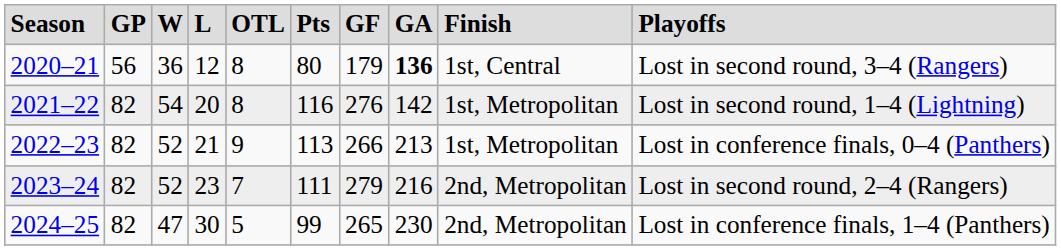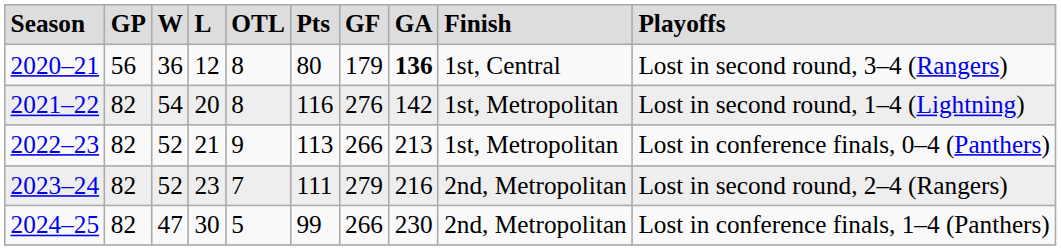 <table class="wikitable">
 <tr style="font-weight:bold; background:#ddd;">
 <td>Season</td>
 <td>GP</td>
 <td>W</td>
 <td>L</td>
 <td>OTL</td>
 <td>Pts</td>
 <td>GF</td>
 <td>GA</td>
 <td>Finish</td>
 <td>Playoffs</td>
 </tr>
 <tr>
 <td><a href='#'>2020–21</a></td>
 <td>56</td>
 <td>36</td>
 <td>12</td>
 <td>8</td>
 <td>80</td>
 <td>179</td>
 <td><strong>136</strong></td>
 <td>1st, Central</td>
 <td>Lost in second round, 3–4 (<a href='#'>Rangers</a>)</td>
 </tr>
 <tr style="background:#eee;">
 <td><a href='#'>2021–22</a></td>
 <td>82</td>
 <td>54</td>
 <td>20</td>
 <td>8</td>
 <td>116</td>
 <td>276</td>
 <td>142</td>
 <td>1st, Metropolitan</td>
 <td>Lost in second round, 1–4 (<a href='#'>Lightning</a>)</td>
 </tr>
 <tr>
 <td><a href='#'>2022–23</a></td>
 <td>82</td>
 <td>52</td>
 <td>21</td>
 <td>9</td>
 <td>113</td>
 <td>266</td>
 <td>213</td>
 <td>1st, Metropolitan</td>
 <td>Lost in conference finals, 0–4 (<a href='#'>Panthers</a>)</td>
 </tr>
 <tr style="background:#eee;">
 <td><a href='#'>2023–24</a></td>
 <td>82</td>
 <td>52</td>
 <td>23</td>
 <td>7</td>
 <td>111</td>
 <td>279</td>
 <td>216</td>
 <td>2nd, Metropolitan</td>
 <td>Lost in second round, 2–4 (Rangers)</td>
 </tr>
 <tr>
 <td><a href='#'>2024–25</a></td>
 <td>82</td>
 <td>47</td>
 <td>30</td>
 <td>5</td>
 <td>99</td>
-<td>265</td>
+<td>266</td>
 <td>230</td>
 <td>2nd, Metropolitan</td>
 <td>Lost in conference finals, 1–4 (Panthers)</td>
 </tr>
 </table>
